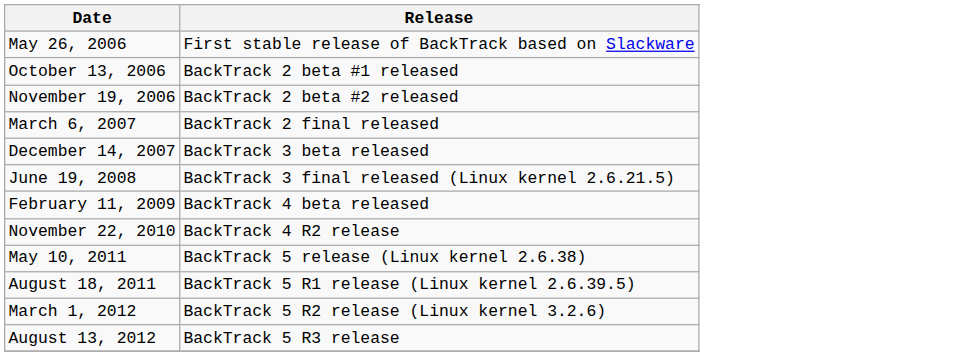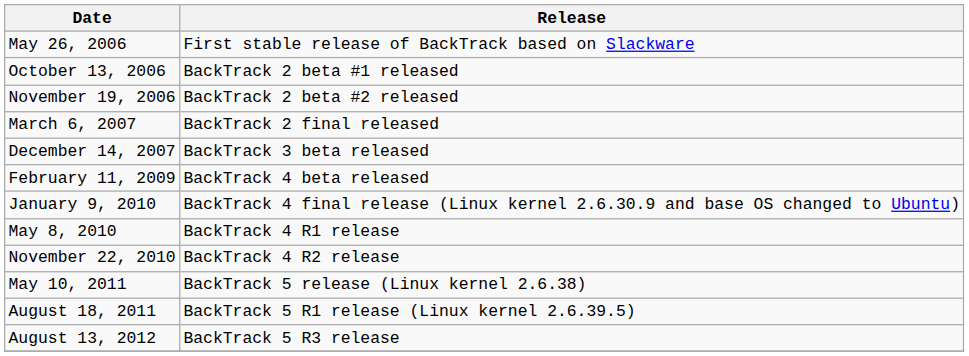 <table class="wikitable">
 <tr>
 <th>Date</th>
 <th>Release</th>
 </tr>
 <tr>
 <td>May 26, 2006</td>
 <td>First stable release of BackTrack based on <a href='#'>Slackware</a></td>
 </tr>
 <tr>
 <td>October 13, 2006</td>
 <td>BackTrack 2 beta #1 released</td>
 </tr>
 <tr>
 <td>November 19, 2006</td>
 <td>BackTrack 2 beta #2 released</td>
 </tr>
 <tr>
 <td>March 6, 2007</td>
 <td>BackTrack 2 final released</td>
 </tr>
 <tr>
 <td>December 14, 2007</td>
 <td>BackTrack 3 beta released</td>
 </tr>
 <tr>
-<td>June 19, 2008</td>
-<td>BackTrack 3 final released (Linux kernel 2.6.21.5)</td>
+<td>February 11, 2009</td>
+<td>BackTrack 4 beta released</td>
 </tr>
 <tr>
-<td>February 11, 2009</td>
-<td>BackTrack 4 beta released</td>
+<td>January 9, 2010</td>
+<td>BackTrack 4 final release (Linux kernel 2.6.30.9 and base OS changed to <a href='#'>Ubuntu</a>)</td>
+</tr>
+<tr>
+<td>May 8, 2010</td>
+<td>BackTrack 4 R1 release</td>
 </tr>
 <tr>
 <td>November 22, 2010</td>
 <td>BackTrack 4 R2 release</td>
 </tr>
 <tr>
 <td>May 10, 2011</td>
 <td>BackTrack 5 release (Linux kernel 2.6.38)</td>
 </tr>
 <tr>
 <td>August 18, 2011</td>
 <td>BackTrack 5 R1 release (Linux kernel 2.6.39.5)</td>
 </tr>
 <tr>
-<td>March 1, 2012</td>
-<td>BackTrack 5 R2 release (Linux kernel 3.2.6)</td>
-</tr>
-<tr>
 <td>August 13, 2012</td>
 <td>BackTrack 5 R3 release</td>
 </tr>
 <tr>
 </tr>
 </table>
